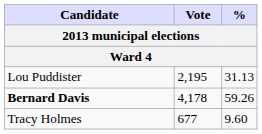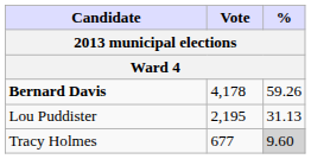 <table class="wikitable">
 <tr>
 <th style="background:#ddf; width:200px;">Candidate</th>
 <th style="background:#ddf; width:50px;">Vote</th>
 <th style="background:#ddf; width:30px;">%</th>
 </tr>
 <tr>
 <th colspan="3">2013 municipal elections</th>
 </tr>
 <tr>
 <th colspan="3">Ward 4</th>
 </tr>
 <tr>
+<td><strong>Bernard Davis</strong></td>
+<td>4,178</td>
+<td>59.26</td>
+</tr>
+<tr>
 <td>Lou Puddister</td>
 <td>2,195</td>
 <td>31.13</td>
 </tr>
 <tr>
-<td><strong>Bernard Davis</strong></td>
-<td>4,178</td>
-<td>59.26</td>
-</tr>
-<tr>
 <td>Tracy Holmes</td>
 <td>677</td>
-<td>9.60</td>
+<td style="background: lightgrey;">9.60</td>
 </tr>
 </table>
